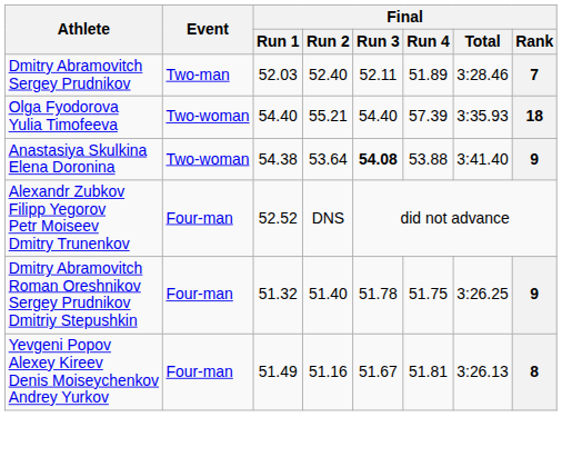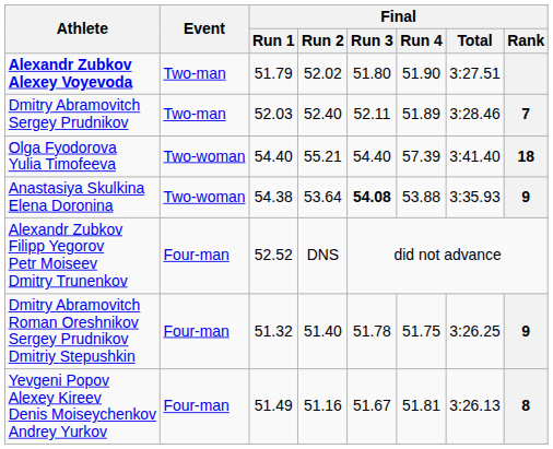 <table class="wikitable">
 <tr>
 <th rowspan="2">Athlete</th>
 <th rowspan="2">Event</th>
 <th colspan="6">Final</th>
 </tr>
 <tr>
 <th>Run 1</th>
 <th>Run 2</th>
 <th>Run 3</th>
 <th>Run 4</th>
 <th>Total</th>
 <th>Rank</th>
+</tr>
+<tr>
+<td><strong><a href='#'>Alexandr Zubkov</a><br><a href='#'>Alexey Voyevoda</a></strong></td>
+<td><a href='#'>Two-man</a></td>
+<td align="center">51.79</td>
+<td align="center">52.02</td>
+<td align="center">51.80</td>
+<td align="center">51.90</td>
+<td align="center">3:27.51</td>
+<th align="center"></th>
 </tr>
 <tr>
 <td><a href='#'>Dmitry Abramovitch</a><br><a href='#'>Sergey Prudnikov</a></td>
 <td><a href='#'>Two-man</a></td>
 <td align="center">52.03</td>
 <td align="center">52.40</td>
 <td align="center">52.11</td>
 <td align="center">51.89</td>
 <td align="center">3:28.46</td>
 <th align="center">7</th>
 </tr>
 <tr>
 <td><a href='#'>Olga Fyodorova</a><br><a href='#'>Yulia Timofeeva</a></td>
 <td><a href='#'>Two-woman</a></td>
 <td align="center">54.40</td>
 <td align="center">55.21</td>
 <td align="center">54.40</td>
 <td align="center">57.39</td>
-<td align="center">3:35.93</td>
+<td align="center">3:41.40</td>
 <th align="center">18</th>
 </tr>
 <tr>
 <td><a href='#'>Anastasiya Skulkina</a><br><a href='#'>Elena Doronina</a></td>
 <td><a href='#'>Two-woman</a></td>
 <td align="center">54.38</td>
 <td align="center">53.64</td>
 <td align="center"><strong>54.08</strong></td>
 <td align="center">53.88</td>
-<td align="center">3:41.40</td>
+<td align="center">3:35.93</td>
 <th align="center">9</th>
 </tr>
 <tr>
 <td><a href='#'>Alexandr Zubkov</a><br><a href='#'>Filipp Yegorov</a><br><a href='#'>Petr Moiseev</a><br><a href='#'>Dmitry Trunenkov</a></td>
 <td><a href='#'>Four-man</a></td>
 <td align="center">52.52</td>
 <td align="center">DNS</td>
 <td align="center" colspan=4>did not advance</td>
 </tr>
 <tr>
 <td><a href='#'>Dmitry Abramovitch</a><br><a href='#'>Roman Oreshnikov</a><br><a href='#'>Sergey Prudnikov</a><br><a href='#'>Dmitriy Stepushkin</a></td>
 <td><a href='#'>Four-man</a></td>
 <td align="center">51.32</td>
 <td align="center">51.40</td>
 <td align="center">51.78</td>
 <td align="center">51.75</td>
 <td align="center">3:26.25</td>
 <th align="center">9</th>
 </tr>
 <tr>
 <td><a href='#'>Yevgeni Popov</a><br><a href='#'>Alexey Kireev</a><br><a href='#'>Denis Moiseychenkov</a><br><a href='#'>Andrey Yurkov</a></td>
 <td><a href='#'>Four-man</a></td>
 <td align="center">51.49</td>
 <td align="center">51.16</td>
 <td align="center">51.67</td>
 <td align="center">51.81</td>
 <td align="center">3:26.13</td>
 <th align="center">8</th>
 </tr>
 </table>
